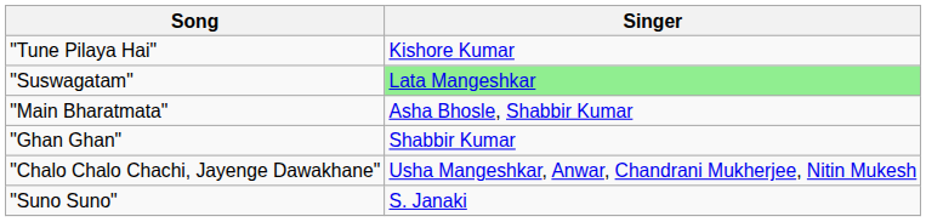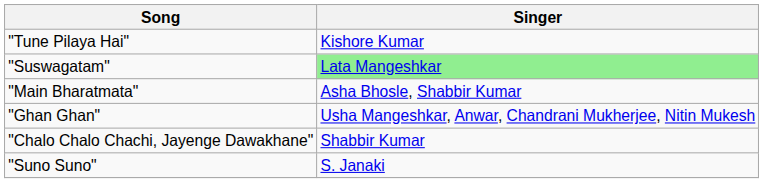 <table class="wikitable" style="font-size:95%;">
 <tr>
 <th>Song</th>
 <th>Singer</th>
 </tr>
 <tr>
 <td>"Tune Pilaya Hai"</td>
 <td><a href='#'>Kishore Kumar</a></td>
 </tr>
 <tr>
 <td>"Suswagatam"</td>
 <td style="background: lightgreen;"><a href='#'>Lata Mangeshkar</a></td>
 </tr>
 <tr>
 <td>"Main Bharatmata"</td>
 <td><a href='#'>Asha Bhosle</a>, <a href='#'>Shabbir Kumar</a></td>
 </tr>
 <tr>
 <td>"Ghan Ghan"</td>
-<td><a href='#'>Shabbir Kumar</a></td>
+<td><a href='#'>Usha Mangeshkar</a>, <a href='#'>Anwar</a>, <a href='#'>Chandrani Mukherjee</a>, <a href='#'>Nitin Mukesh</a></td>
 </tr>
 <tr>
 <td>"Chalo Chalo Chachi, Jayenge Dawakhane"</td>
-<td><a href='#'>Usha Mangeshkar</a>, <a href='#'>Anwar</a>, <a href='#'>Chandrani Mukherjee</a>, <a href='#'>Nitin Mukesh</a></td>
+<td><a href='#'>Shabbir Kumar</a></td>
 </tr>
 <tr>
 <td>"Suno Suno"</td>
 <td><a href='#'>S. Janaki</a></td>
 </tr>
 <tr>
 </tr>
 </table>
